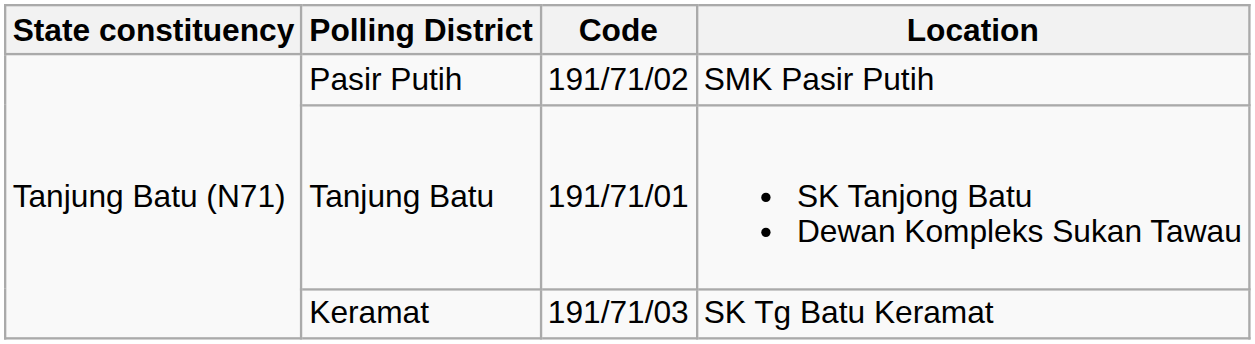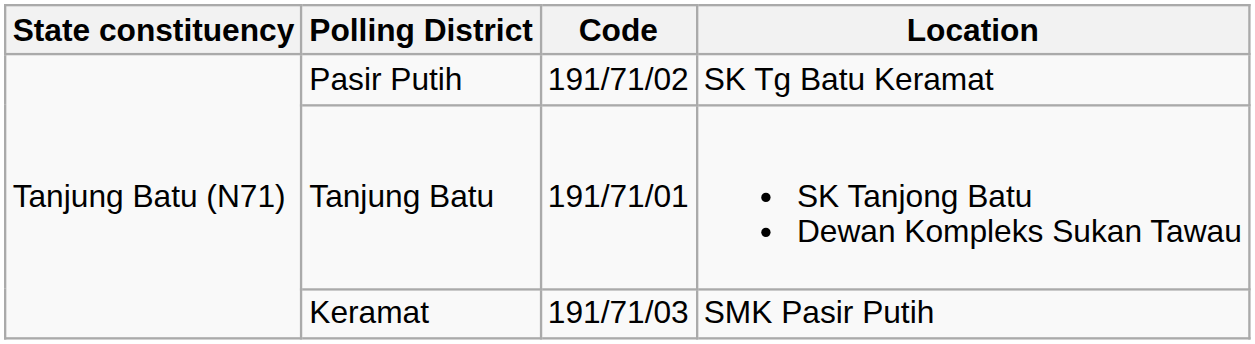 <table class="wikitable sortable mw-collapsible" style="white-space:nowrap;font-size:85%">
 <tr>
 <th>State constituency</th>
 <th>Polling District</th>
 <th>Code</th>
 <th>Location</th>
 </tr>
 <tr>
 <td rowspan="3">Tanjung Batu (N71)</td>
 <td>Pasir Putih</td>
 <td>191/71/02</td>
-<td>SMK Pasir Putih</td>
+<td>SK Tg Batu Keramat</td>
 </tr>
 <tr>
 <td>Tanjung Batu</td>
 <td>191/71/01</td>
 <td><br><ul><li>SK Tanjong Batu</li><li>Dewan Kompleks Sukan Tawau</li></ul></td>
 </tr>
 <tr>
 <td>Keramat</td>
 <td>191/71/03</td>
-<td>SK Tg Batu Keramat</td>
+<td>SMK Pasir Putih</td>
 </tr>
 </table>
